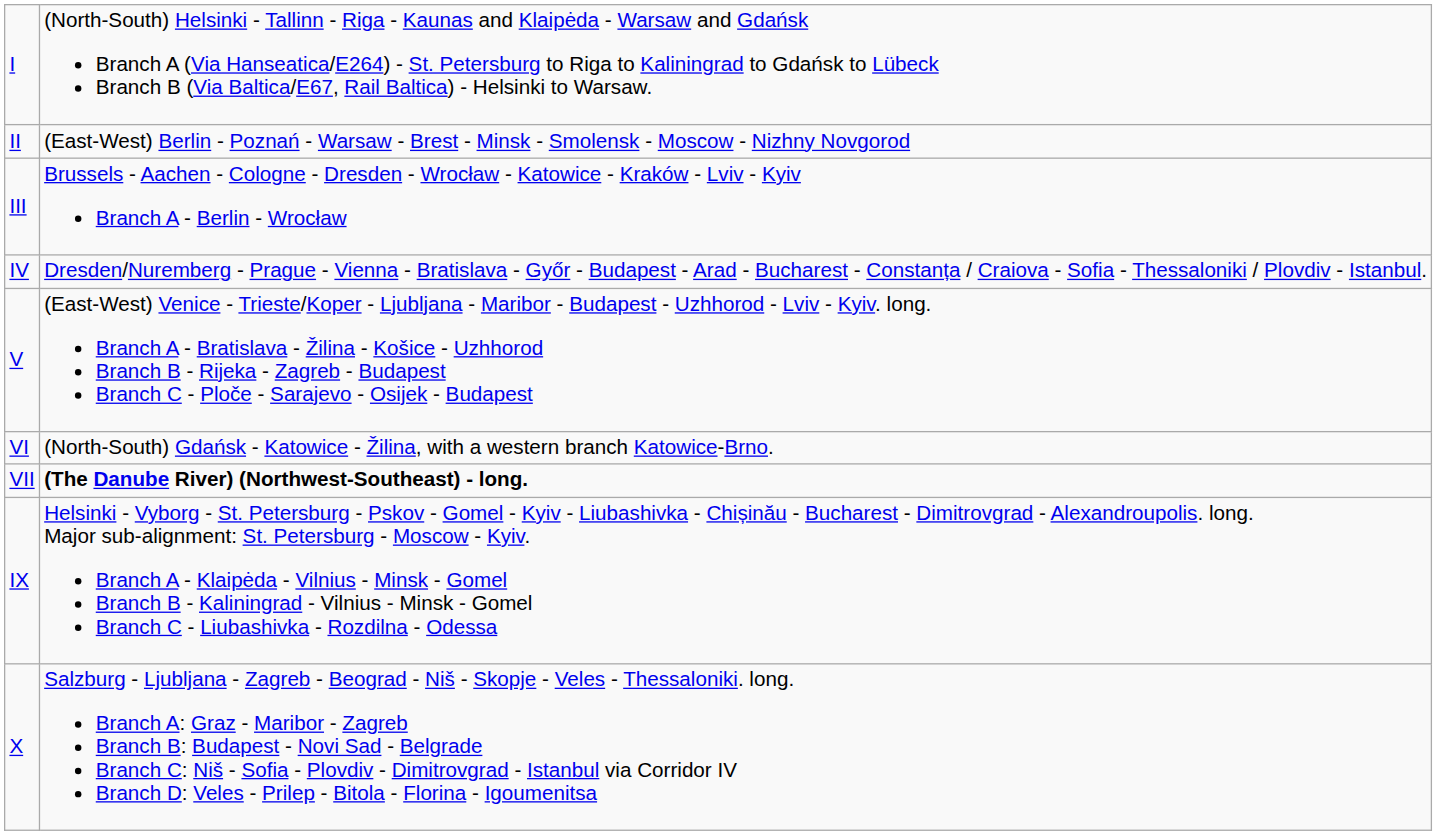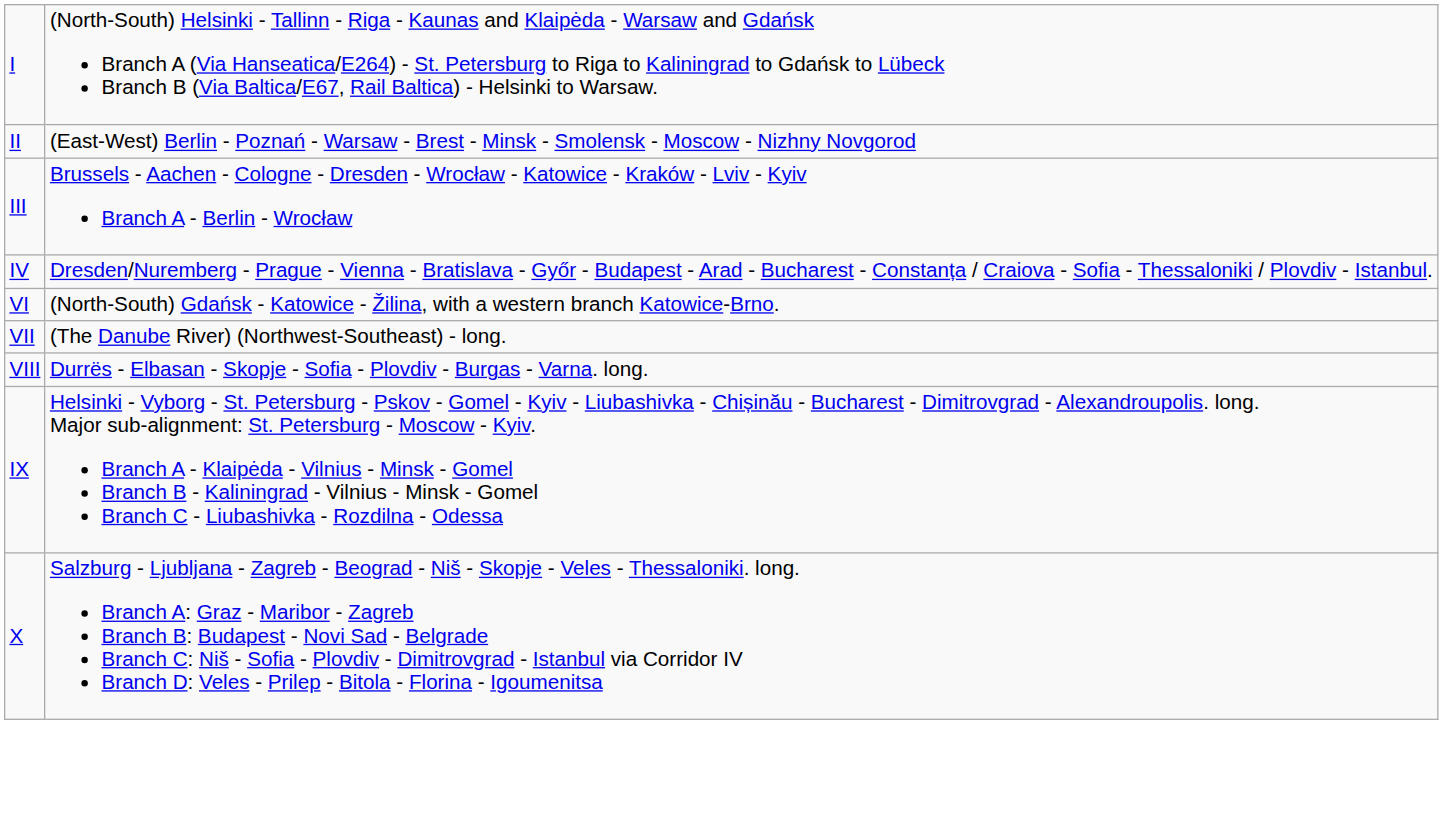 <table class="wikitable">
 <tr>
 <td><a href='#'>I</a></td>
 <td>(North-South) <a href='#'>Helsinki</a> - <a href='#'>Tallinn</a> - <a href='#'>Riga</a> - <a href='#'>Kaunas</a> and <a href='#'>Klaipėda</a> - <a href='#'>Warsaw</a> and <a href='#'>Gdańsk</a><br><ul><li>Branch A (<a href='#'>Via Hanseatica</a>/<a href='#'>E264</a>) - <a href='#'>St. Petersburg</a> to Riga to <a href='#'>Kaliningrad</a> to Gdańsk to <a href='#'>Lübeck</a></li><li>Branch B (<a href='#'>Via Baltica</a>/<a href='#'>E67</a>, <a href='#'>Rail Baltica</a>) - Helsinki to Warsaw.</li></ul></td>
 </tr>
 <tr>
 <td><a href='#'>II</a></td>
 <td>(East-West) <a href='#'>Berlin</a> - <a href='#'>Poznań</a> - <a href='#'>Warsaw</a> - <a href='#'>Brest</a> - <a href='#'>Minsk</a> - <a href='#'>Smolensk</a> - <a href='#'>Moscow</a> - <a href='#'>Nizhny Novgorod</a></td>
 </tr>
 <tr>
 <td><a href='#'>III</a></td>
 <td><a href='#'>Brussels</a> - <a href='#'>Aachen</a> - <a href='#'>Cologne</a> - <a href='#'>Dresden</a> - <a href='#'>Wrocław</a> - <a href='#'>Katowice</a> - <a href='#'>Kraków</a> - <a href='#'>Lviv</a> - <a href='#'>Kyiv</a><br><ul><li><a href='#'>Branch A</a> - <a href='#'>Berlin</a> - <a href='#'>Wrocław</a></li></ul></td>
 </tr>
 <tr>
 <td><a href='#'>IV</a></td>
 <td><a href='#'>Dresden</a>/<a href='#'>Nuremberg</a> - <a href='#'>Prague</a> - <a href='#'>Vienna</a> - <a href='#'>Bratislava</a> - <a href='#'>Győr</a> - <a href='#'>Budapest</a> - <a href='#'>Arad</a> - <a href='#'>Bucharest</a> - <a href='#'>Constanța</a> / <a href='#'>Craiova</a> - <a href='#'>Sofia</a> - <a href='#'>Thessaloniki</a> / <a href='#'>Plovdiv</a> - <a href='#'>Istanbul</a>.</td>
 </tr>
 <tr>
-<td><a href='#'>V</a></td>
-<td>(East-West) <a href='#'>Venice</a> - <a href='#'>Trieste</a>/<a href='#'>Koper</a> - <a href='#'>Ljubljana</a> - <a href='#'>Maribor</a> - <a href='#'>Budapest</a> - <a href='#'>Uzhhorod</a> - <a href='#'>Lviv</a> - <a href='#'>Kyiv</a>.  long.<br><ul><li><a href='#'>Branch A</a> - <a href='#'>Bratislava</a> - <a href='#'>Žilina</a> - <a href='#'>Košice</a> - <a href='#'>Uzhhorod</a></li><li><a href='#'>Branch B</a> - <a href='#'>Rijeka</a> - <a href='#'>Zagreb</a> - <a href='#'>Budapest</a></li><li><a href='#'>Branch C</a> - <a href='#'>Ploče</a> - <a href='#'>Sarajevo</a> - <a href='#'>Osijek</a> - <a href='#'>Budapest</a></li></ul></td>
-</tr>
-<tr>
 <td><a href='#'>VI</a></td>
 <td>(North-South) <a href='#'>Gdańsk</a> - <a href='#'>Katowice</a> - <a href='#'>Žilina</a>, with a western branch <a href='#'>Katowice</a>-<a href='#'>Brno</a>.</td>
 </tr>
 <tr>
 <td><a href='#'>VII</a></td>
-<td><strong>(The <a href='#'>Danube</a> River) (Northwest-Southeast) -  long.</strong></td>
+<td>(The <a href='#'>Danube</a> River) (Northwest-Southeast) -  long.</td>
+</tr>
+<tr>
+<td><a href='#'>VIII</a></td>
+<td><a href='#'>Durrës</a> - <a href='#'>Elbasan</a> - <a href='#'>Skopje</a> - <a href='#'>Sofia</a> - <a href='#'>Plovdiv</a> - <a href='#'>Burgas</a> - <a href='#'>Varna</a>.  long.</td>
 </tr>
 <tr>
 <td><a href='#'>IX</a></td>
 <td><a href='#'>Helsinki</a> - <a href='#'>Vyborg</a> - <a href='#'>St. Petersburg</a> - <a href='#'>Pskov</a> - <a href='#'>Gomel</a> - <a href='#'>Kyiv</a> - <a href='#'>Liubashivka</a> - <a href='#'>Chișinău</a> - <a href='#'>Bucharest</a> - <a href='#'>Dimitrovgrad</a> - <a href='#'>Alexandroupolis</a>.  long.<br>Major sub-alignment: <a href='#'>St. Petersburg</a> - <a href='#'>Moscow</a> - <a href='#'>Kyiv</a>.<ul><li><a href='#'>Branch A</a> - <a href='#'>Klaipėda</a> - <a href='#'>Vilnius</a> - <a href='#'>Minsk</a> - <a href='#'>Gomel</a></li><li><a href='#'>Branch B</a> - <a href='#'>Kaliningrad</a> - Vilnius - Minsk - Gomel</li><li><a href='#'>Branch C</a> - <a href='#'>Liubashivka</a> - <a href='#'>Rozdilna</a> - <a href='#'>Odessa</a></li></ul></td>
 </tr>
 <tr>
 <td><a href='#'>X</a></td>
 <td><a href='#'>Salzburg</a> - <a href='#'>Ljubljana</a> - <a href='#'>Zagreb</a> - <a href='#'>Beograd</a> - <a href='#'>Niš</a> - <a href='#'>Skopje</a> - <a href='#'>Veles</a> - <a href='#'>Thessaloniki</a>.  long.<br><ul><li><a href='#'>Branch A</a>: <a href='#'>Graz</a> - <a href='#'>Maribor</a> - <a href='#'>Zagreb</a></li><li><a href='#'>Branch B</a>: <a href='#'>Budapest</a> - <a href='#'>Novi Sad</a> - <a href='#'>Belgrade</a></li><li><a href='#'>Branch C</a>: <a href='#'>Niš</a> - <a href='#'>Sofia</a> - <a href='#'>Plovdiv</a> - <a href='#'>Dimitrovgrad</a> - <a href='#'>Istanbul</a> via Corridor IV</li><li><a href='#'>Branch D</a>: <a href='#'>Veles</a> - <a href='#'>Prilep</a> - <a href='#'>Bitola</a> - <a href='#'>Florina</a> - <a href='#'>Igoumenitsa</a></li></ul></td>
 </tr>
 </table>
